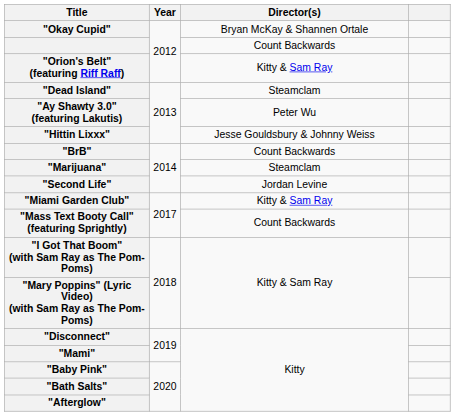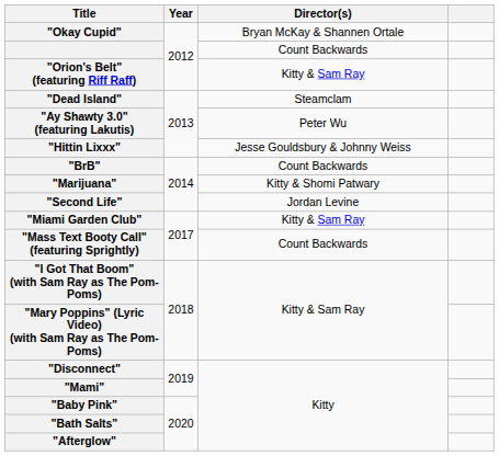 <table class="wikitable plainrowheaders" style="text-align:center">
 <tr>
 <th scope="col" style="width:13.5em;">Title</th>
 <th scope="col" style="width:2.5em;">Year</th>
 <th scope="col" style="width:21.5em;">Director(s)</th>
 <th scope="col" style="width:3.5em;"></th>
 </tr>
 <tr>
 <th scope="row">"Okay Cupid"</th>
 <td rowspan="3">2012</td>
 <td>Bryan McKay & Shannen Ortale</td>
 <td></td>
 </tr>
 <tr>
 <th scope="row"></th>
 <td>Count Backwards</td>
 <td></td>
 </tr>
 <tr>
 <th scope="row">"Orion's Belt"<br><span>(featuring <a href='#'>Riff Raff</a>)</span></th>
 <td>Kitty & <a href='#'>Sam Ray</a></td>
 <td></td>
 </tr>
 <tr>
 <th scope="row">"Dead Island"</th>
 <td rowspan="3">2013</td>
 <td>Steamclam</td>
 <td></td>
 </tr>
 <tr>
 <th scope="row">"Ay Shawty 3.0"<br><span>(featuring Lakutis)</span></th>
 <td>Peter Wu</td>
 <td></td>
 </tr>
 <tr>
 <th scope="row">"Hittin Lixxx"</th>
 <td>Jesse Gouldsbury & Johnny Weiss</td>
 <td></td>
 </tr>
 <tr>
 <th scope="row">"BrB"</th>
 <td rowspan="3">2014</td>
 <td>Count Backwards</td>
 <td></td>
 </tr>
 <tr>
 <th scope="row">"Marijuana"</th>
-<td>Steamclam</td>
+<td>Kitty & Shomi Patwary</td>
 <td></td>
 </tr>
 <tr>
 <th scope="row">"Second Life"</th>
 <td>Jordan Levine</td>
 <td></td>
 </tr>
 <tr>
 <th scope="row">"Miami Garden Club"</th>
 <td rowspan="2">2017</td>
 <td>Kitty & <a href='#'>Sam Ray</a></td>
 <td></td>
 </tr>
 <tr>
 <th scope="row">"Mass Text Booty Call"<br><span>(featuring Sprightly)</span></th>
 <td>Count Backwards</td>
 <td></td>
 </tr>
 <tr>
 <th scope="row">"I Got That Boom"<br><span>(with Sam Ray as The Pom-Poms)</span></th>
 <td rowspan="2">2018</td>
 <td rowspan="2">Kitty & Sam Ray</td>
 <td></td>
 </tr>
 <tr>
 <th scope="row">"Mary Poppins" <span>(Lyric Video)</span><br><span>(with Sam Ray as The Pom-Poms)</span></th>
 <td></td>
 </tr>
 <tr>
 <th scope="row">"Disconnect"</th>
 <td rowspan="2">2019</td>
 <td rowspan="5">Kitty</td>
 <td></td>
 </tr>
 <tr>
 <th scope="row">"Mami"</th>
 <td></td>
 </tr>
 <tr>
 <th scope="row">"Baby Pink"</th>
 <td rowspan="3">2020</td>
 <td></td>
 </tr>
 <tr>
 <th scope="row">"Bath Salts"</th>
 <td></td>
 </tr>
 <tr>
 <th scope="row">"Afterglow"</th>
 <td></td>
 </tr>
 </table>
